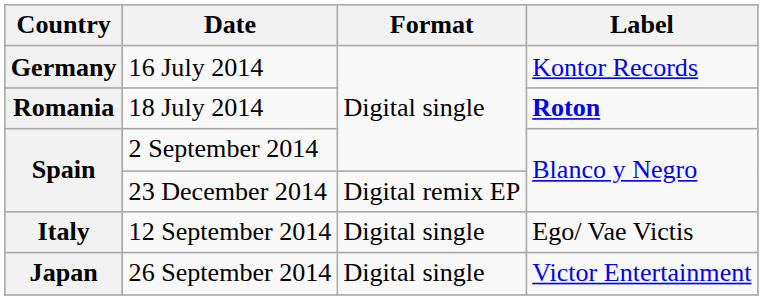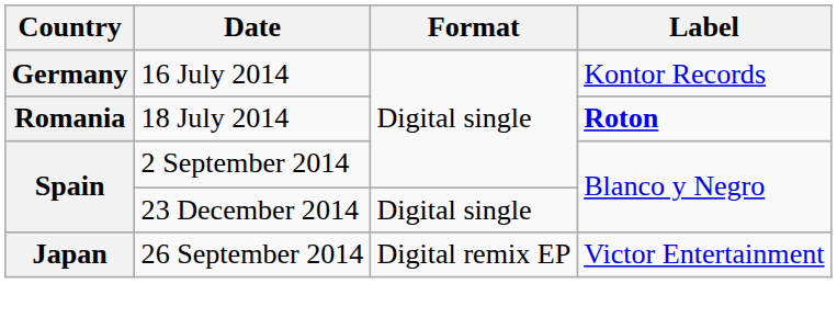 <table class="wikitable plainrowheaders">
 <tr>
 <th>Country</th>
 <th>Date</th>
 <th>Format</th>
 <th>Label</th>
 </tr>
 <tr>
 <th scope="row">Germany</th>
 <td>16 July 2014</td>
 <td rowspan="3">Digital single</td>
 <td><a href='#'>Kontor Records</a></td>
 </tr>
 <tr>
 <th scope="row">Romania</th>
 <td>18 July 2014</td>
 <td><strong><a href='#'>Roton</a></strong></td>
 </tr>
 <tr>
 <th scope="row" rowspan="2">Spain</th>
 <td>2 September 2014</td>
 <td rowspan="2"><a href='#'>Blanco y Negro</a></td>
 </tr>
 <tr>
 <td>23 December 2014</td>
-<td>Digital remix EP</td>
-</tr>
-<tr>
-<th scope="row">Italy</th>
-<td>12 September 2014</td>
 <td>Digital single</td>
-<td>Ego/ Vae Victis</td>
 </tr>
 <tr>
 <th scope="row">Japan</th>
 <td>26 September 2014</td>
-<td>Digital single</td>
+<td>Digital remix EP</td>
 <td><a href='#'>Victor Entertainment</a></td>
 </tr>
 </table>
